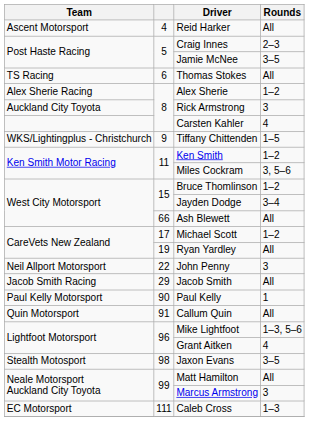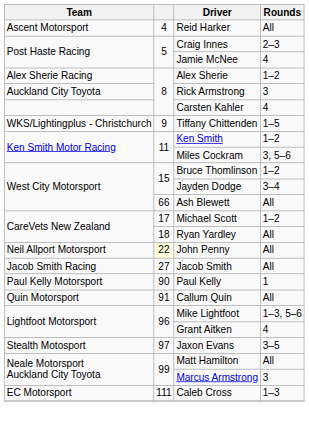 <table class="wikitable" style="font-size: 85%">
 <tr>
 <th>Team</th>
 <th></th>
 <th>Driver</th>
 <th>Rounds</th>
 </tr>
 <tr>
 <td>Ascent Motorsport</td>
 <td align=center>4</td>
 <td> Reid Harker</td>
 <td>All</td>
 </tr>
 <tr>
 <td rowspan=2>Post Haste Racing</td>
 <td rowspan=2 align=center>5</td>
 <td> Craig Innes</td>
 <td>2–3</td>
 </tr>
 <tr>
 <td> Jamie McNee</td>
-<td>3–5</td>
-</tr>
-<tr>
-<td>TS Racing</td>
-<td align=center>6</td>
-<td> Thomas Stokes</td>
-<td>All</td>
+<td>4</td>
 </tr>
 <tr>
 <td>Alex Sherie Racing</td>
 <td rowspan=3 align=center>8</td>
 <td> Alex Sherie</td>
 <td>1–2</td>
 </tr>
 <tr>
 <td>Auckland City Toyota</td>
 <td> Rick Armstrong</td>
 <td>3</td>
 </tr>
 <tr>
 <td></td>
 <td> Carsten Kahler</td>
 <td>4</td>
 </tr>
 <tr>
 <td>WKS/Lightingplus - Christchurch</td>
 <td align=center>9</td>
 <td> Tiffany Chittenden</td>
 <td>1–5</td>
 </tr>
 <tr>
 <td rowspan=2><a href='#'>Ken Smith Motor Racing</a></td>
 <td rowspan=2 align=center>11</td>
 <td> <a href='#'>Ken Smith</a></td>
 <td>1–2</td>
 </tr>
 <tr>
 <td> Miles Cockram</td>
 <td>3, 5–6</td>
 </tr>
 <tr>
 <td rowspan=3>West City Motorsport</td>
 <td rowspan=2 align=center>15</td>
 <td> Bruce Thomlinson</td>
 <td>1–2</td>
 </tr>
 <tr>
 <td> Jayden Dodge</td>
 <td>3–4</td>
 </tr>
 <tr>
 <td align=center>66</td>
 <td> Ash Blewett</td>
 <td>All</td>
 </tr>
 <tr>
 <td rowspan=2>CareVets New Zealand</td>
 <td align=center>17</td>
 <td> Michael Scott</td>
 <td>1–2</td>
 </tr>
 <tr>
-<td align=center>19</td>
+<td align=center>18</td>
 <td> Ryan Yardley</td>
 <td>All</td>
 </tr>
 <tr>
 <td>Neil Allport Motorsport</td>
-<td align=center>22</td>
+<td align=center style="background: lightyellow;">22</td>
 <td> John Penny</td>
-<td>3</td>
+<td>All</td>
 </tr>
 <tr>
 <td>Jacob Smith Racing</td>
-<td align=center>29</td>
+<td align=center>27</td>
 <td> Jacob Smith</td>
 <td>All</td>
 </tr>
 <tr>
 <td>Paul Kelly Motorsport</td>
 <td align=center>90</td>
 <td> Paul Kelly</td>
 <td>1</td>
 </tr>
 <tr>
 <td>Quin Motorsport</td>
 <td align=center>91</td>
 <td> Callum Quin</td>
 <td>All</td>
 </tr>
 <tr>
 <td rowspan=2>Lightfoot Motorsport</td>
 <td rowspan=2 align=center>96</td>
 <td> Mike Lightfoot</td>
 <td>1–3, 5–6</td>
 </tr>
 <tr>
 <td> Grant Aitken</td>
 <td>4</td>
 </tr>
 <tr>
 <td>Stealth Motosport</td>
-<td align=center>98</td>
+<td align=center>97</td>
 <td> Jaxon Evans</td>
 <td>3–5</td>
 </tr>
 <tr>
 <td rowspan=2>Neale Motorsport<br>Auckland City Toyota</td>
 <td rowspan=2 align=center>99</td>
 <td> Matt Hamilton</td>
 <td>All</td>
 </tr>
 <tr>
 <td> <a href='#'>Marcus Armstrong</a></td>
 <td>3</td>
 </tr>
 <tr>
 <td>EC Motorsport</td>
 <td align=center>111</td>
 <td> Caleb Cross</td>
 <td>1–3</td>
 </tr>
 <tr>
 </tr>
 </table>
